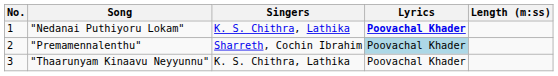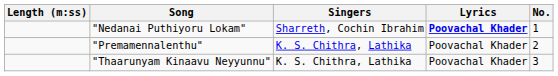 <table class="wikitable" style="font-size:95%;">
 <tr>
-<th>No.</th>
+<th>Length (m:ss)</th>
 <th>Song</th>
 <th>Singers</th>
 <th>Lyrics</th>
-<th>Length (m:ss)</th>
+<th>No.</th>
 </tr>
 <tr>
+<td></td>
+<td>"Nedanai Puthiyoru Lokam"</td>
+<td><a href='#'>Sharreth</a>, Cochin Ibrahim</td>
+<td><strong><a href='#'>Poovachal Khader</a></strong></td>
 <td>1</td>
-<td>"Nedanai Puthiyoru Lokam"</td>
-<td><a href='#'>K. S. Chithra</a>, <a href='#'>Lathika</a></td>
-<td><strong><a href='#'>Poovachal Khader</a></strong></td>
-<td></td>
 </tr>
 <tr>
+<td></td>
+<td>"Premamennalenthu"</td>
+<td><a href='#'>K. S. Chithra</a>, <a href='#'>Lathika</a></td>
+<td>Poovachal Khader</td>
 <td>2</td>
-<td>"Premamennalenthu"</td>
-<td><a href='#'>Sharreth</a>, Cochin Ibrahim</td>
-<td style="background: lightblue;">Poovachal Khader</td>
-<td></td>
 </tr>
 <tr>
-<td>3</td>
+<td></td>
 <td>"Thaarunyam Kinaavu Neyyunnu"</td>
 <td>K. S. Chithra, Lathika</td>
 <td>Poovachal Khader</td>
-<td></td>
+<td>3</td>
 </tr>
 </table>
